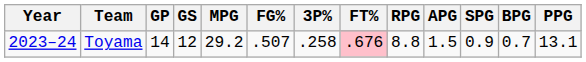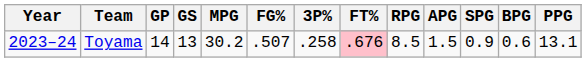 <table class="wikitable sortable" style="font-size:95%; text-align:right;">
 <tr>
 <th align=center>Year</th>
 <th>Team</th>
 <th>GP</th>
 <th>GS</th>
 <th>MPG</th>
 <th>FG%</th>
 <th>3P%</th>
 <th>FT%</th>
 <th>RPG</th>
 <th>APG</th>
 <th>SPG</th>
 <th>BPG</th>
 <th>PPG</th>
 </tr>
 <tr>
 <td><a href='#'>2023–24</a></td>
 <td><a href='#'>Toyama</a></td>
 <td>14</td>
-<td>12</td>
-<td>29.2</td>
+<td>13</td>
+<td>30.2</td>
 <td>.507</td>
 <td>.258</td>
 <td style="background: pink;">.676</td>
-<td>8.8</td>
+<td>8.5</td>
 <td>1.5</td>
 <td>0.9</td>
-<td>0.7</td>
+<td>0.6</td>
 <td>13.1</td>
 </tr>
 </table>
